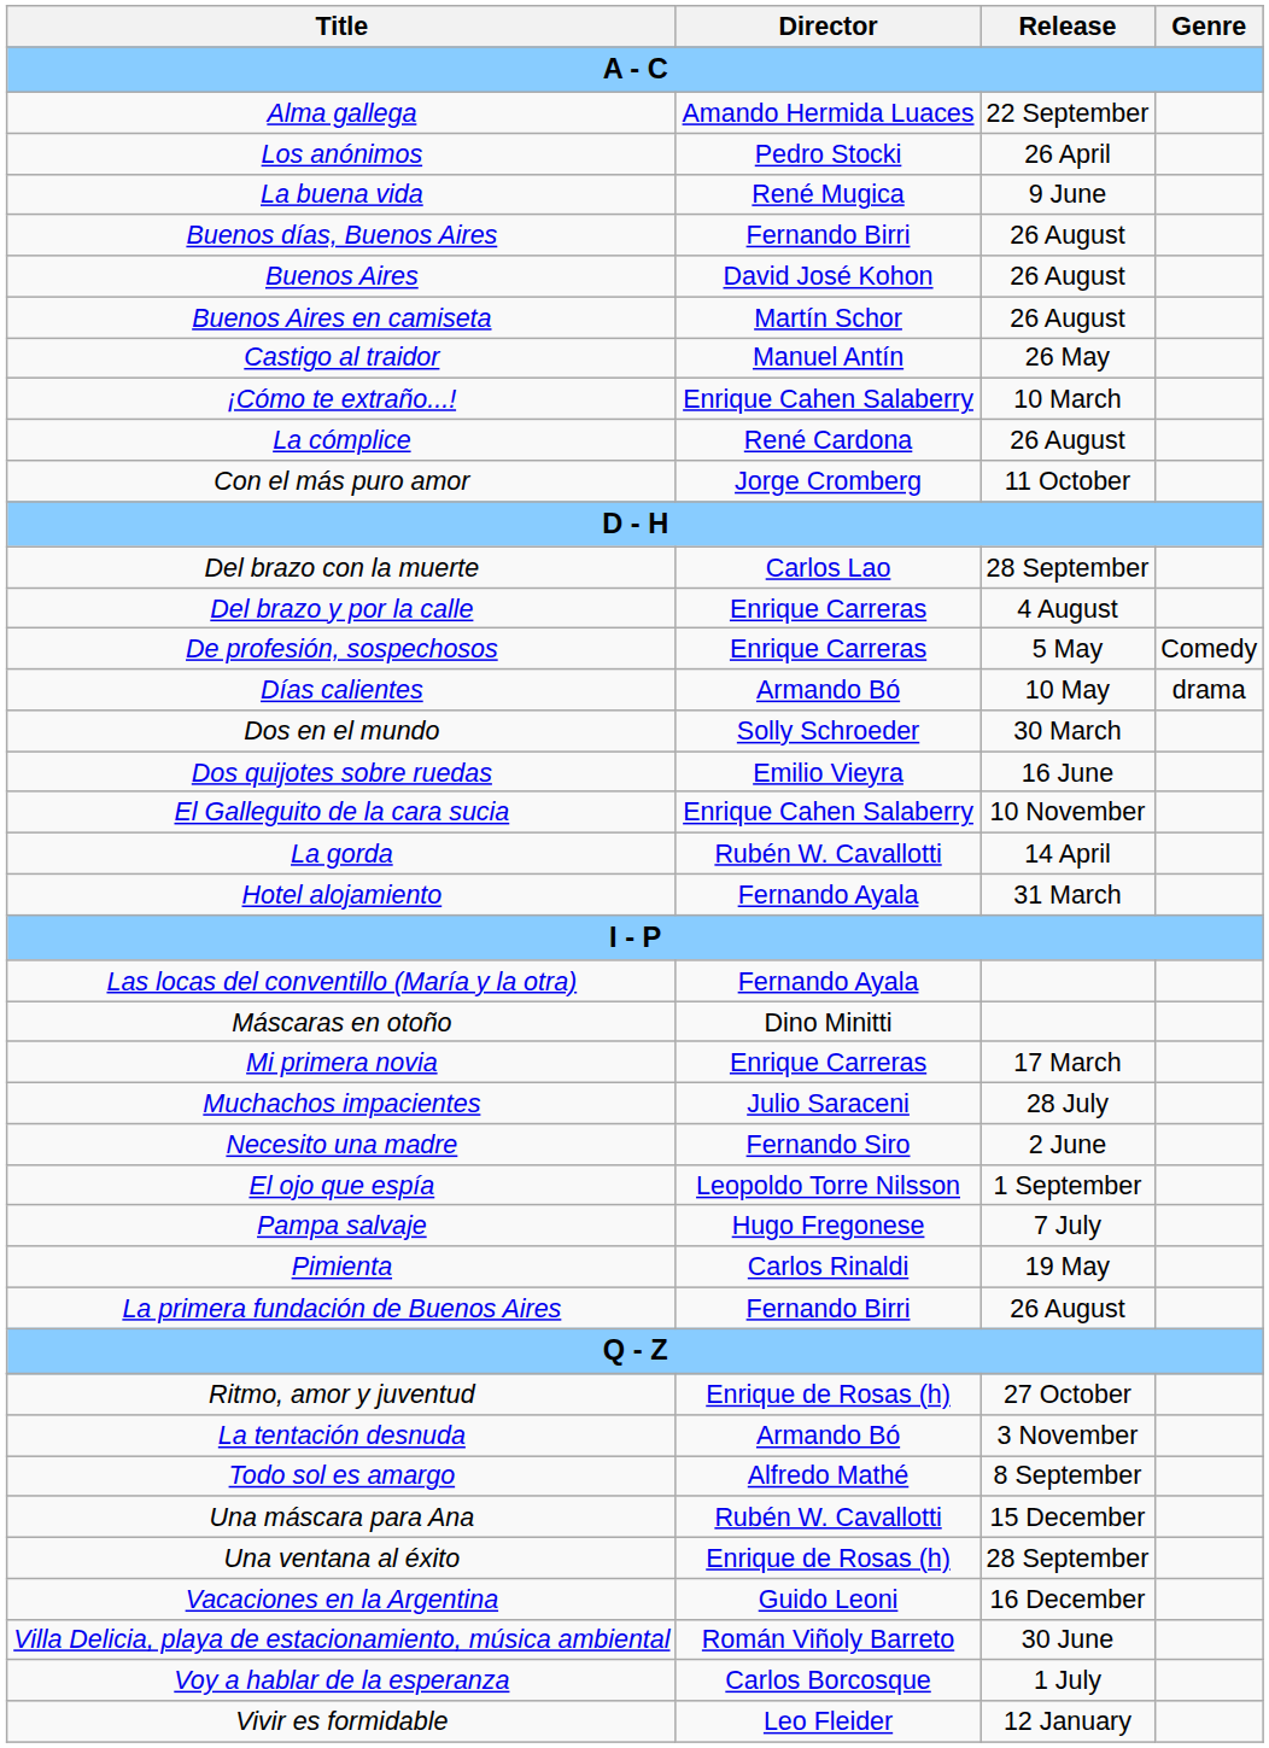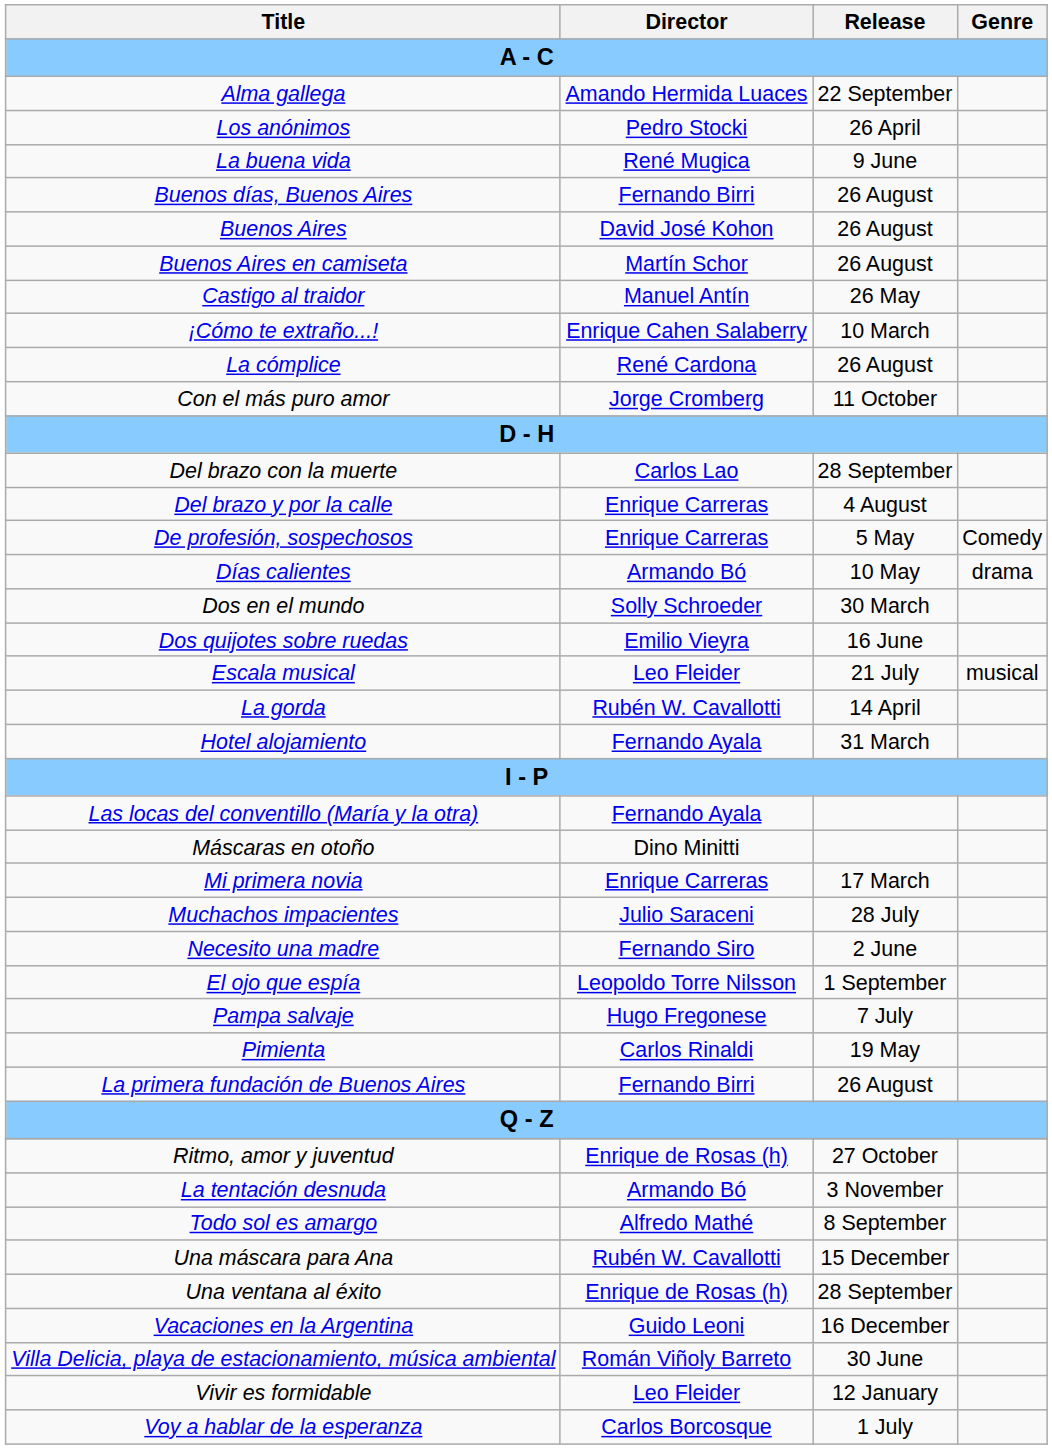 <table class="wikitable" style="margin:1em 0 1em 1em; text-align: center; font-size: 90%;">
 <tr>
 <th scope="col">Title</th>
 <th scope="col">Director</th>
 <th scope="col">Release</th>
 <th scope="col">Genre</th>
 </tr>
 <tr>
 <th colspan="4" style="background-color:#88ccff; font-size:110%;"><strong>A  -  C</strong></th>
 </tr>
 <tr>
 <td><em><a href='#'>Alma gallega</a></em></td>
 <td><a href='#'>Amando Hermida Luaces</a></td>
 <td>22 September</td>
 <td></td>
 </tr>
 <tr>
 <td><em><a href='#'>Los anónimos</a></em></td>
 <td><a href='#'>Pedro Stocki</a></td>
 <td>26 April</td>
 <td></td>
 </tr>
 <tr>
 <td><em><a href='#'>La buena vida</a></em></td>
 <td><a href='#'>René Mugica</a></td>
 <td>9 June</td>
 <td></td>
 </tr>
 <tr>
 <td><em><a href='#'>Buenos días, Buenos Aires</a></em></td>
 <td><a href='#'>Fernando Birri</a></td>
 <td>26 August</td>
 <td></td>
 </tr>
 <tr>
 <td><em> <a href='#'>Buenos Aires</a></em></td>
 <td><a href='#'>David José Kohon</a></td>
 <td>26 August</td>
 <td></td>
 </tr>
 <tr>
 <td><em><a href='#'>Buenos Aires en camiseta</a></em></td>
 <td><a href='#'>Martín Schor</a></td>
 <td>26 August</td>
 <td></td>
 </tr>
 <tr>
 <td><em><a href='#'>Castigo al traidor</a></em></td>
 <td><a href='#'>Manuel Antín</a></td>
 <td>26 May</td>
 <td></td>
 </tr>
 <tr>
 <td><em><a href='#'>¡Cómo te extraño...!</a></em></td>
 <td><a href='#'>Enrique Cahen Salaberry</a></td>
 <td>10 March</td>
 <td></td>
 </tr>
 <tr>
 <td><em><a href='#'>La cómplice</a></em></td>
 <td><a href='#'>René Cardona</a></td>
 <td>26 August</td>
 <td></td>
 </tr>
 <tr>
 <td><em>Con el más puro amor</em></td>
 <td><a href='#'>Jorge Cromberg</a></td>
 <td>11 October</td>
 <td></td>
 </tr>
 <tr>
 <th colspan="4" style="background-color:#88ccff; font-size:110%;"><strong>D  -  H</strong></th>
 </tr>
 <tr>
 <td><em>Del brazo con la muerte</em></td>
 <td><a href='#'>Carlos Lao</a></td>
 <td>28 September</td>
 <td></td>
 </tr>
 <tr>
 <td><em><a href='#'>Del brazo y por la calle</a></em></td>
 <td><a href='#'>Enrique Carreras</a></td>
 <td>4 August</td>
 <td></td>
 </tr>
 <tr>
 <td><em><a href='#'>De profesión, sospechosos</a></em></td>
 <td><a href='#'>Enrique Carreras</a></td>
 <td>5 May</td>
 <td>Comedy</td>
 </tr>
 <tr>
 <td><em><a href='#'>Días calientes</a></em></td>
 <td><a href='#'>Armando Bó</a></td>
 <td>10 May</td>
 <td>drama</td>
 </tr>
 <tr>
 <td><em>Dos en el mundo</em></td>
 <td><a href='#'>Solly Schroeder</a></td>
 <td>30 March</td>
 <td></td>
 </tr>
 <tr>
 <td><em><a href='#'>Dos quijotes sobre ruedas</a></em></td>
 <td><a href='#'>Emilio Vieyra</a></td>
 <td>16 June</td>
 <td></td>
 </tr>
 <tr>
-<td><em><a href='#'>El Galleguito de la cara sucia</a></em></td>
-<td><a href='#'>Enrique Cahen Salaberry</a></td>
-<td>10 November</td>
-<td></td>
+<td><em><a href='#'>Escala musical</a></em></td>
+<td><a href='#'>Leo Fleider</a></td>
+<td>21 July</td>
+<td>musical</td>
 </tr>
 <tr>
 <td><em><a href='#'>La gorda</a></em></td>
 <td><a href='#'>Rubén W. Cavallotti</a></td>
 <td>14 April</td>
 <td></td>
 </tr>
 <tr>
 <td><em><a href='#'>Hotel alojamiento</a></em></td>
 <td><a href='#'>Fernando Ayala</a></td>
 <td>31 March</td>
 <td></td>
 </tr>
 <tr>
 <th colspan="4" style="background-color:#88ccff; font-size:110%;"><strong>I  -  P</strong></th>
 </tr>
 <tr>
 <td><em><a href='#'>Las locas del conventillo (María y la otra)</a></em></td>
 <td><a href='#'>Fernando Ayala</a></td>
 <td 21 September></td>
 </tr>
 <tr>
 <td><em>Máscaras en otoño</em></td>
 <td>Dino Minitti</td>
 <td></td>
 <td></td>
 </tr>
 <tr>
 <td><em><a href='#'>Mi primera novia</a></em></td>
 <td><a href='#'>Enrique Carreras</a></td>
 <td>17 March</td>
 <td></td>
 </tr>
 <tr>
 <td><em><a href='#'>Muchachos impacientes</a></em></td>
 <td><a href='#'>Julio Saraceni</a></td>
 <td>28 July</td>
 <td></td>
 </tr>
 <tr>
 <td><em><a href='#'>Necesito una madre</a></em></td>
 <td><a href='#'>Fernando Siro</a></td>
 <td>2 June</td>
 <td></td>
 </tr>
 <tr>
 <td><em><a href='#'>El ojo que espía</a></em></td>
 <td><a href='#'>Leopoldo Torre Nilsson</a></td>
 <td>1 September</td>
 <td></td>
 </tr>
 <tr>
 <td><em><a href='#'>Pampa salvaje</a></em></td>
 <td><a href='#'>Hugo Fregonese</a></td>
 <td>7 July</td>
 <td></td>
 </tr>
 <tr>
 <td><em><a href='#'>Pimienta</a></em></td>
 <td><a href='#'>Carlos Rinaldi</a></td>
 <td>19 May</td>
 <td></td>
 </tr>
 <tr>
 <td><em><a href='#'>La primera fundación de Buenos Aires</a></em></td>
 <td><a href='#'>Fernando Birri</a></td>
 <td>26 August</td>
 <td></td>
 </tr>
 <tr>
 <th colspan="4" style="background-color:#88ccff; font-size:110%;"><strong>Q  -  Z</strong></th>
 </tr>
 <tr>
 </tr>
 <tr>
 </tr>
 <tr>
 <td><em>Ritmo, amor y juventud</em></td>
 <td><a href='#'>Enrique de Rosas (h)</a></td>
 <td>27 October</td>
 <td></td>
 </tr>
 <tr>
 <td><em><a href='#'>La tentación desnuda</a></em></td>
 <td><a href='#'>Armando Bó</a></td>
 <td>3 November</td>
 <td></td>
 </tr>
 <tr>
 <td><em><a href='#'>Todo sol es amargo</a></em></td>
 <td><a href='#'>Alfredo Mathé</a></td>
 <td>8 September</td>
 <td></td>
 </tr>
 <tr>
 <td><em>Una máscara para Ana</em></td>
 <td><a href='#'>Rubén W. Cavallotti</a></td>
 <td>15 December</td>
 <td></td>
 </tr>
 <tr>
 <td><em>Una ventana al éxito</em></td>
 <td><a href='#'>Enrique de Rosas (h)</a></td>
 <td>28 September</td>
 <td></td>
 </tr>
 <tr>
 <td><em><a href='#'>Vacaciones en la Argentina</a></em></td>
 <td><a href='#'>Guido Leoni</a></td>
 <td>16 December</td>
 <td></td>
 </tr>
 <tr>
 <td><em><a href='#'>Villa Delicia, playa de estacionamiento, música ambiental</a></em></td>
 <td><a href='#'>Román Viñoly Barreto</a></td>
 <td>30 June</td>
 <td></td>
 </tr>
 <tr>
+<td><em>Vivir es formidable</em></td>
+<td><a href='#'>Leo Fleider</a></td>
+<td>12 January</td>
+<td></td>
+</tr>
+<tr>
 <td><em><a href='#'>Voy a hablar de la esperanza</a></em></td>
 <td><a href='#'>Carlos Borcosque</a></td>
 <td>1 July</td>
 <td></td>
 </tr>
-<tr>
-<td><em>Vivir es formidable</em></td>
-<td><a href='#'>Leo Fleider</a></td>
-<td>12 January</td>
-<td></td>
-</tr>
 </table>
